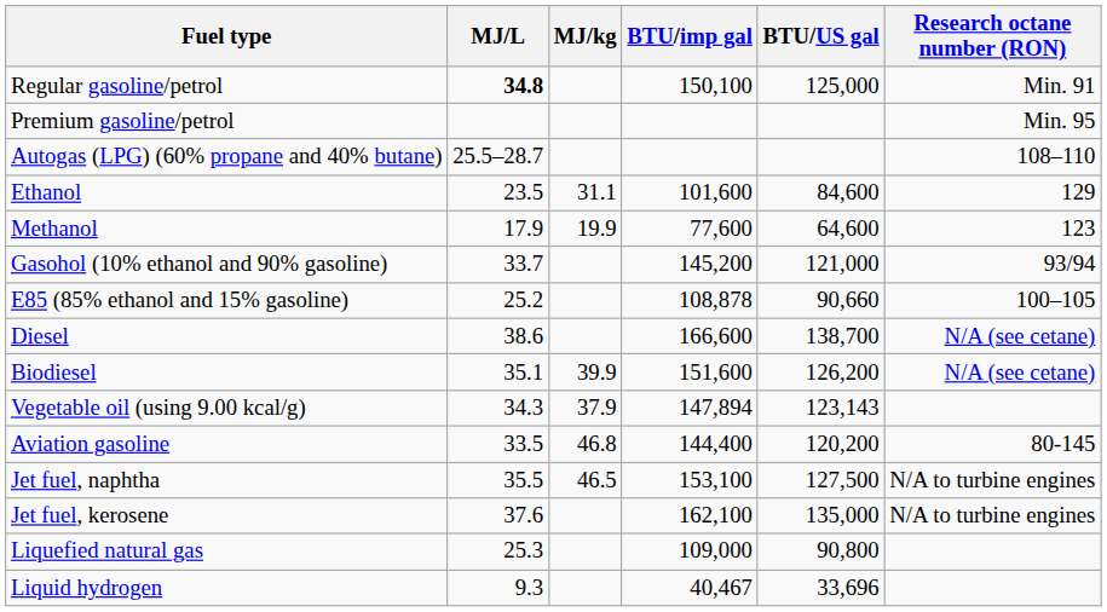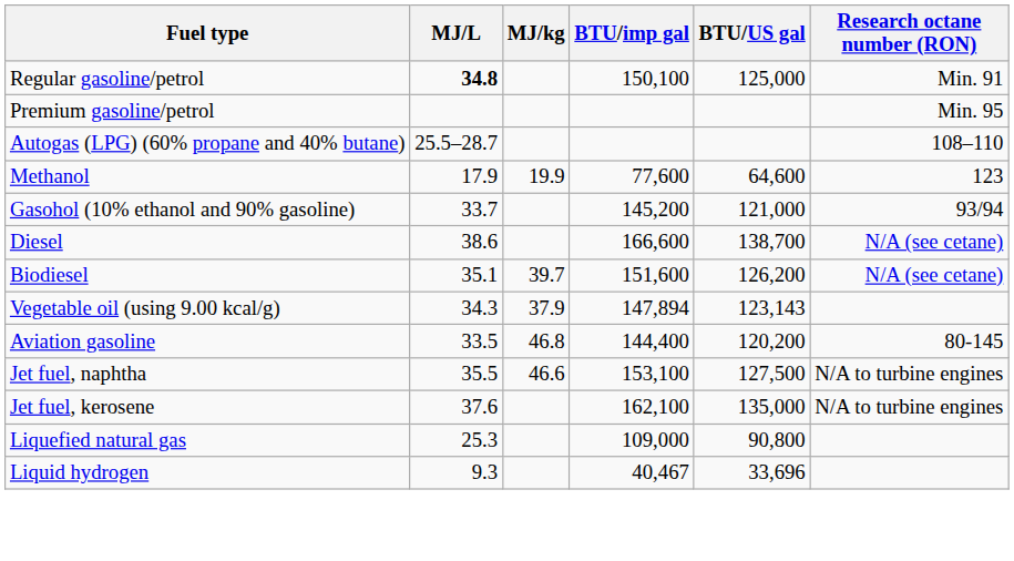 <table class="wikitable sortable">
 <tr>
 <th align = "left">Fuel type</th>
 <th align ="right">MJ/L</th>
 <th align ="right">MJ/kg</th>
 <th align ="right"><a href='#'>BTU</a>/<a href='#'>imp gal</a></th>
 <th align ="right">BTU/<a href='#'>US gal</a></th>
 <th align ="right"><a href='#'>Research octane<br> number (RON)</a></th>
 </tr>
 <tr>
 <td>Regular <a href='#'>gasoline</a>/petrol</td>
 <td align ="right"><strong>34.8</strong></td>
 <td align ="right"></td>
 <td align ="right">150,100</td>
 <td align ="right">125,000</td>
 <td align ="right">Min. 91</td>
 </tr>
 <tr>
 <td>Premium <a href='#'>gasoline</a>/petrol</td>
 <td align ="right"></td>
 <td align ="right"></td>
 <td align ="right"></td>
 <td align ="right"></td>
 <td align ="right">Min. 95</td>
 </tr>
 <tr>
 <td><a href='#'>Autogas</a> (<a href='#'>LPG</a>) (60% <a href='#'>propane</a> and 40% <a href='#'>butane</a>)</td>
 <td align ="right">25.5–28.7</td>
 <td align ="right"></td>
 <td align ="right"></td>
 <td align ="right"></td>
 <td align ="right">108–110</td>
 </tr>
 <tr>
-<td><a href='#'>Ethanol</a></td>
-<td align ="right">23.5</td>
-<td align ="right">31.1</td>
-<td align ="right">101,600</td>
-<td align ="right">84,600</td>
-<td align ="right">129</td>
-</tr>
-<tr>
 <td><a href='#'>Methanol</a></td>
 <td align ="right">17.9</td>
 <td align ="right">19.9</td>
 <td align ="right">77,600</td>
 <td align ="right">64,600</td>
 <td align ="right">123</td>
 </tr>
 <tr>
 <td><a href='#'>Gasohol</a> (10% ethanol and 90% gasoline)</td>
 <td align ="right">33.7</td>
 <td align ="right"></td>
 <td align ="right">145,200</td>
 <td align ="right">121,000</td>
 <td align ="right">93/94</td>
 </tr>
 <tr>
-<td><a href='#'>E85</a> (85% ethanol and 15% gasoline)</td>
-<td align ="right">25.2</td>
-<td align ="right"></td>
-<td align ="right">108,878</td>
-<td align ="right">90,660</td>
-<td align ="right">100–105</td>
-</tr>
-<tr>
 <td><a href='#'>Diesel</a></td>
 <td align ="right">38.6</td>
 <td align ="right"></td>
 <td align ="right">166,600</td>
 <td align ="right">138,700</td>
 <td align ="right"><a href='#'>N/A (see cetane)</a></td>
 </tr>
 <tr>
 <td><a href='#'>Biodiesel</a></td>
 <td align ="right">35.1</td>
-<td align ="right">39.9</td>
+<td align ="right">39.7</td>
 <td align ="right">151,600</td>
 <td align ="right">126,200</td>
 <td align ="right"><a href='#'>N/A (see cetane)</a></td>
 </tr>
 <tr>
 <td><a href='#'>Vegetable oil</a> (using 9.00 kcal/g)</td>
 <td align ="right">34.3</td>
 <td align ="right">37.9</td>
 <td align ="right">147,894</td>
 <td align ="right">123,143</td>
 <td align ="right"></td>
 </tr>
 <tr>
 <td><a href='#'>Aviation gasoline</a></td>
 <td align ="right">33.5</td>
 <td align ="right">46.8</td>
 <td align ="right">144,400</td>
 <td align ="right">120,200</td>
 <td align ="right">80-145</td>
 </tr>
 <tr>
 <td><a href='#'>Jet fuel</a>, naphtha</td>
 <td align ="right">35.5</td>
-<td align ="right">46.5</td>
+<td align ="right">46.6</td>
 <td align ="right">153,100</td>
 <td align ="right">127,500</td>
 <td align ="right">N/A to turbine engines</td>
 </tr>
 <tr>
 <td><a href='#'>Jet fuel</a>, kerosene</td>
 <td align ="right">37.6</td>
 <td align ="right"></td>
 <td align ="right">162,100</td>
 <td align ="right">135,000</td>
 <td align ="right">N/A to turbine engines</td>
 </tr>
 <tr>
 <td><a href='#'>Liquefied natural gas</a></td>
 <td align ="right">25.3</td>
 <td align ="right"></td>
 <td align ="right">109,000</td>
 <td align ="right">90,800</td>
 <td align ="right"></td>
 </tr>
 <tr>
 <td><a href='#'>Liquid hydrogen</a></td>
 <td align ="right">9.3</td>
 <td align ="right"></td>
 <td align ="right">40,467</td>
 <td align ="right">33,696</td>
 <td align ="right"></td>
 </tr>
 </table>
